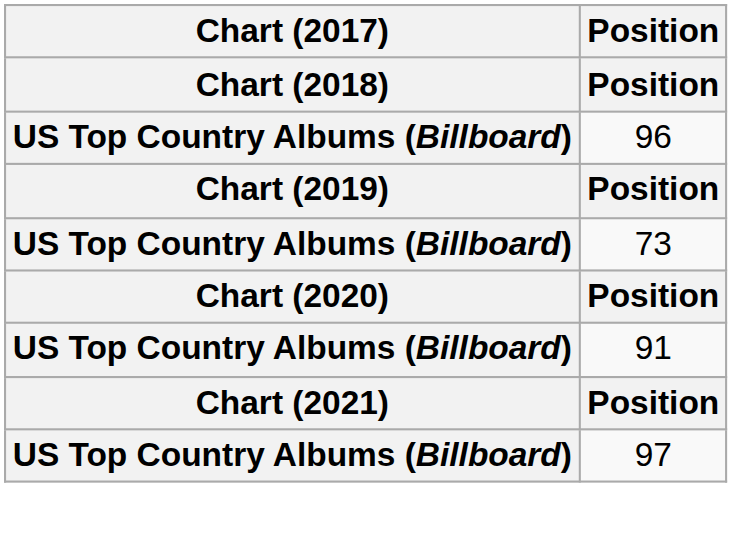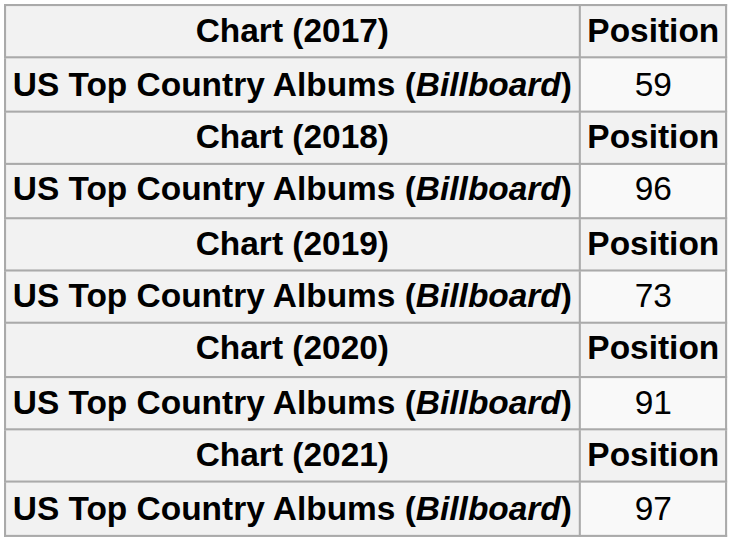 <table class="wikitable plainrowheaders" style="text-align:center">
 <tr>
 <th scope="col">Chart (2017)</th>
 <th scope="col">Position</th>
+</tr>
+<tr>
+<th scope="row">US Top Country Albums (<em>Billboard</em>)</th>
+<td>59</td>
 </tr>
 <tr>
 <th scope="col">Chart (2018)</th>
 <th scope="col">Position</th>
 </tr>
 <tr>
 <th scope="row">US Top Country Albums (<em>Billboard</em>)</th>
 <td>96</td>
 </tr>
 <tr>
 <th scope="col">Chart (2019)</th>
 <th scope="col">Position</th>
 </tr>
 <tr>
 <th scope="row">US Top Country Albums (<em>Billboard</em>)</th>
 <td>73</td>
 </tr>
 <tr>
 <th scope="col">Chart (2020)</th>
 <th scope="col">Position</th>
 </tr>
 <tr>
 <th scope="row">US Top Country Albums (<em>Billboard</em>)</th>
 <td>91</td>
 </tr>
 <tr>
 <th scope="col">Chart (2021)</th>
 <th scope="col">Position</th>
 </tr>
 <tr>
 <th scope="row">US Top Country Albums (<em>Billboard</em>)</th>
 <td>97</td>
 </tr>
 </table>
